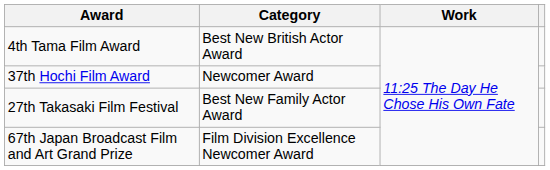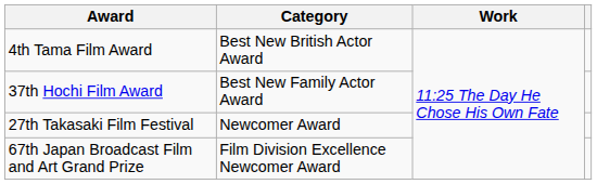 <table class="wikitable">
 <tr>
 <th>Award</th>
 <th>Category</th>
 <th>Work</th>
 <th></th>
 </tr>
 <tr>
 <td>4th Tama Film Award</td>
 <td>Best New British Actor Award</td>
 <td rowspan="4"><em><a href='#'>11:25 The Day He Chose His Own Fate</a></em></td>
 <td></td>
 </tr>
 <tr>
 <td>37th <a href='#'>Hochi Film Award</a></td>
-<td>Newcomer Award</td>
+<td>Best New Family Actor Award</td>
 <td></td>
 </tr>
 <tr>
 <td>27th Takasaki Film Festival</td>
-<td>Best New Family Actor Award</td>
+<td>Newcomer Award</td>
 <td></td>
 </tr>
 <tr>
 <td>67th Japan Broadcast Film and Art Grand Prize</td>
 <td>Film Division Excellence Newcomer Award</td>
 <td></td>
 </tr>
 </table>
